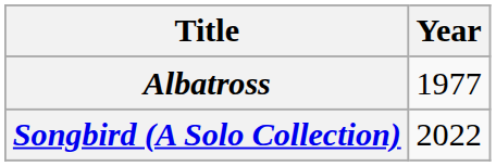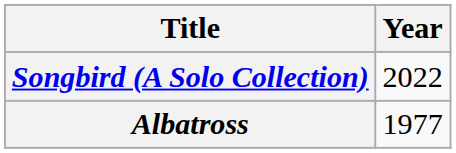 <table class="wikitable plainrowheaders">
 <tr>
 <th scope="col">Title</th>
 <th scope="col">Year</th>
 </tr>
 <tr>
+<th scope="row"><em><a href='#'>Songbird (A Solo Collection)</a></em></th>
+<td>2022</td>
+</tr>
+<tr>
 <th scope="row"><em>Albatross</em> </th>
 <td>1977</td>
 </tr>
-<tr>
-<th scope="row"><em><a href='#'>Songbird (A Solo Collection)</a></em></th>
-<td>2022</td>
-</tr>
 </table>
